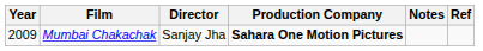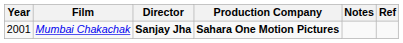 <table class="wikitable sortable">
 <tr>
 <th scope="col">Year</th>
 <th scope="col">Film</th>
 <th scope="col">Director</th>
 <th scope="col">Production Company</th>
 <th scope="col">Notes</th>
 <th scope="col">Ref</th>
 </tr>
 <tr>
-<td rowspan="1">2009</td>
+<td rowspan="1">2001</td>
 <td><em><a href='#'>Mumbai Chakachak</a></em></td>
-<td>Sanjay Jha</td>
+<td><strong>Sanjay Jha</strong></td>
 <td><strong>Sahara One Motion Pictures</strong></td>
 <td></td>
 <td></td>
 </tr>
 </table>
